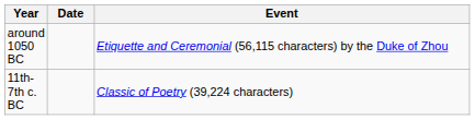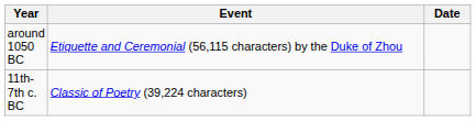 <table class="wikitable" style="width:100%;">
 <tr>
 <th style="width:6%">Year</th>
+<th>Event</th>
 <th style="width:10%">Date</th>
-<th>Event</th>
 </tr>
 <tr>
 <td valign="top">around 1050 BC</td>
+<td><em><a href='#'>Etiquette and Ceremonial</a></em> (56,115 characters) by the <a href='#'>Duke of Zhou</a></td>
 <td></td>
-<td><em><a href='#'>Etiquette and Ceremonial</a></em> (56,115 characters) by the <a href='#'>Duke of Zhou</a></td>
 </tr>
 <tr>
 <td>11th-7th c. BC</td>
+<td><em><a href='#'>Classic of Poetry</a></em> (39,224 characters)</td>
 <td></td>
-<td><em><a href='#'>Classic of Poetry</a></em> (39,224 characters)</td>
 </tr>
 </table>
